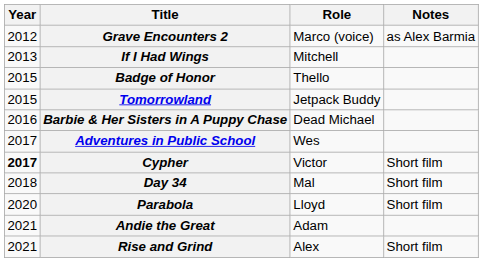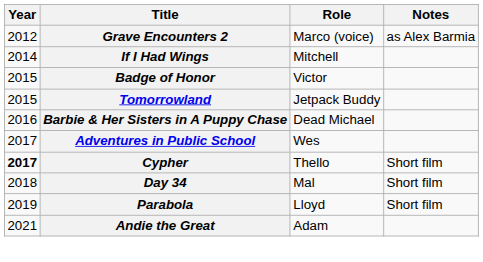 <table class="wikitable plainrowheaders sortable">
 <tr>
 <th scope="col">Year</th>
 <th scope="col">Title</th>
 <th scope="col">Role</th>
 <th scope="col" class="unsortable">Notes</th>
 </tr>
 <tr>
 <td>2012</td>
 <th scope="row"><em>Grave Encounters 2</em></th>
 <td>Marco (voice)</td>
 <td>as Alex Barmia</td>
 </tr>
 <tr>
-<td>2013</td>
+<td>2014</td>
 <th scope="row"><em>If I Had Wings</em></th>
 <td>Mitchell</td>
 <td></td>
 </tr>
 <tr>
 <td>2015</td>
 <th scope="row"><em>Badge of Honor</em></th>
-<td>Thello</td>
+<td>Victor</td>
 <td></td>
 </tr>
 <tr>
 <td>2015</td>
 <th scope="row"><em><a href='#'>Tomorrowland</a></em></th>
 <td>Jetpack Buddy</td>
 <td></td>
 </tr>
 <tr>
 <td>2016</td>
 <th scope="row"><em>Barbie & Her Sisters in A Puppy Chase</em></th>
 <td>Dead Michael</td>
 <td></td>
 </tr>
 <tr>
 <td>2017</td>
 <th scope="row"><em><a href='#'>Adventures in Public School</a></em></th>
 <td>Wes</td>
 <td></td>
 </tr>
 <tr>
 <td><strong>2017</strong></td>
 <th scope="row"><em>Cypher</em></th>
-<td>Victor</td>
+<td>Thello</td>
 <td>Short film</td>
 </tr>
 <tr>
 <td>2018</td>
 <th scope="row"><em>Day 34</em></th>
 <td>Mal</td>
 <td>Short film</td>
 </tr>
 <tr>
-<td>2020</td>
+<td>2019</td>
 <th scope="row"><em>Parabola</em></th>
 <td>Lloyd</td>
 <td>Short film</td>
 </tr>
 <tr>
 <td>2021</td>
 <th scope="row"><em>Andie the Great</em></th>
 <td>Adam</td>
 <td></td>
 </tr>
-<tr>
-<td>2021</td>
-<th scope="row"><em>Rise and Grind</em></th>
-<td>Alex</td>
-<td>Short film</td>
-</tr>
 </table>
